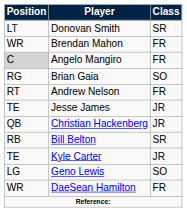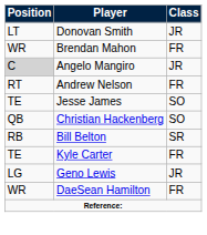 <table class="wikitable">
 <tr>
 <th style="background:#024; color:#fff;">Position</th>
 <th style="background:#024; color:#fff;">Player</th>
 <th style="background:#024; color:#fff;">Class</th>
 </tr>
 <tr>
 <td>LT</td>
 <td>Donovan Smith</td>
-<td>SR</td>
+<td>JR</td>
 </tr>
 <tr>
 <td>WR</td>
 <td>Brendan Mahon</td>
 <td>FR</td>
 </tr>
 <tr>
 <td style="background: lightgrey;">C</td>
 <td>Angelo Mangiro</td>
-<td>FR</td>
-</tr>
-<tr>
-<td>RG</td>
-<td>Brian Gaia</td>
-<td>SO</td>
+<td>JR</td>
 </tr>
 <tr>
 <td>RT</td>
 <td>Andrew Nelson</td>
 <td>FR</td>
 </tr>
 <tr>
 <td>TE</td>
 <td>Jesse James</td>
-<td>JR</td>
+<td>SO</td>
 </tr>
 <tr>
 <td>QB</td>
 <td><a href='#'>Christian Hackenberg</a></td>
-<td>JR</td>
+<td>SO</td>
 </tr>
 <tr>
 <td>RB</td>
 <td><a href='#'>Bill Belton</a></td>
 <td>SR</td>
 </tr>
 <tr>
 <td>TE</td>
 <td><a href='#'>Kyle Carter</a></td>
-<td>JR</td>
+<td>FR</td>
 </tr>
 <tr>
 <td>LG</td>
 <td><a href='#'>Geno Lewis</a></td>
-<td>SO</td>
+<td>JR</td>
 </tr>
 <tr>
 <td>WR</td>
 <td><a href='#'>DaeSean Hamilton</a></td>
 <td>FR</td>
 </tr>
 <tr>
 <td colspan="3" style="font-size:8pt; text-align:center;"><strong>Reference:</strong></td>
 </tr>
 </table>
